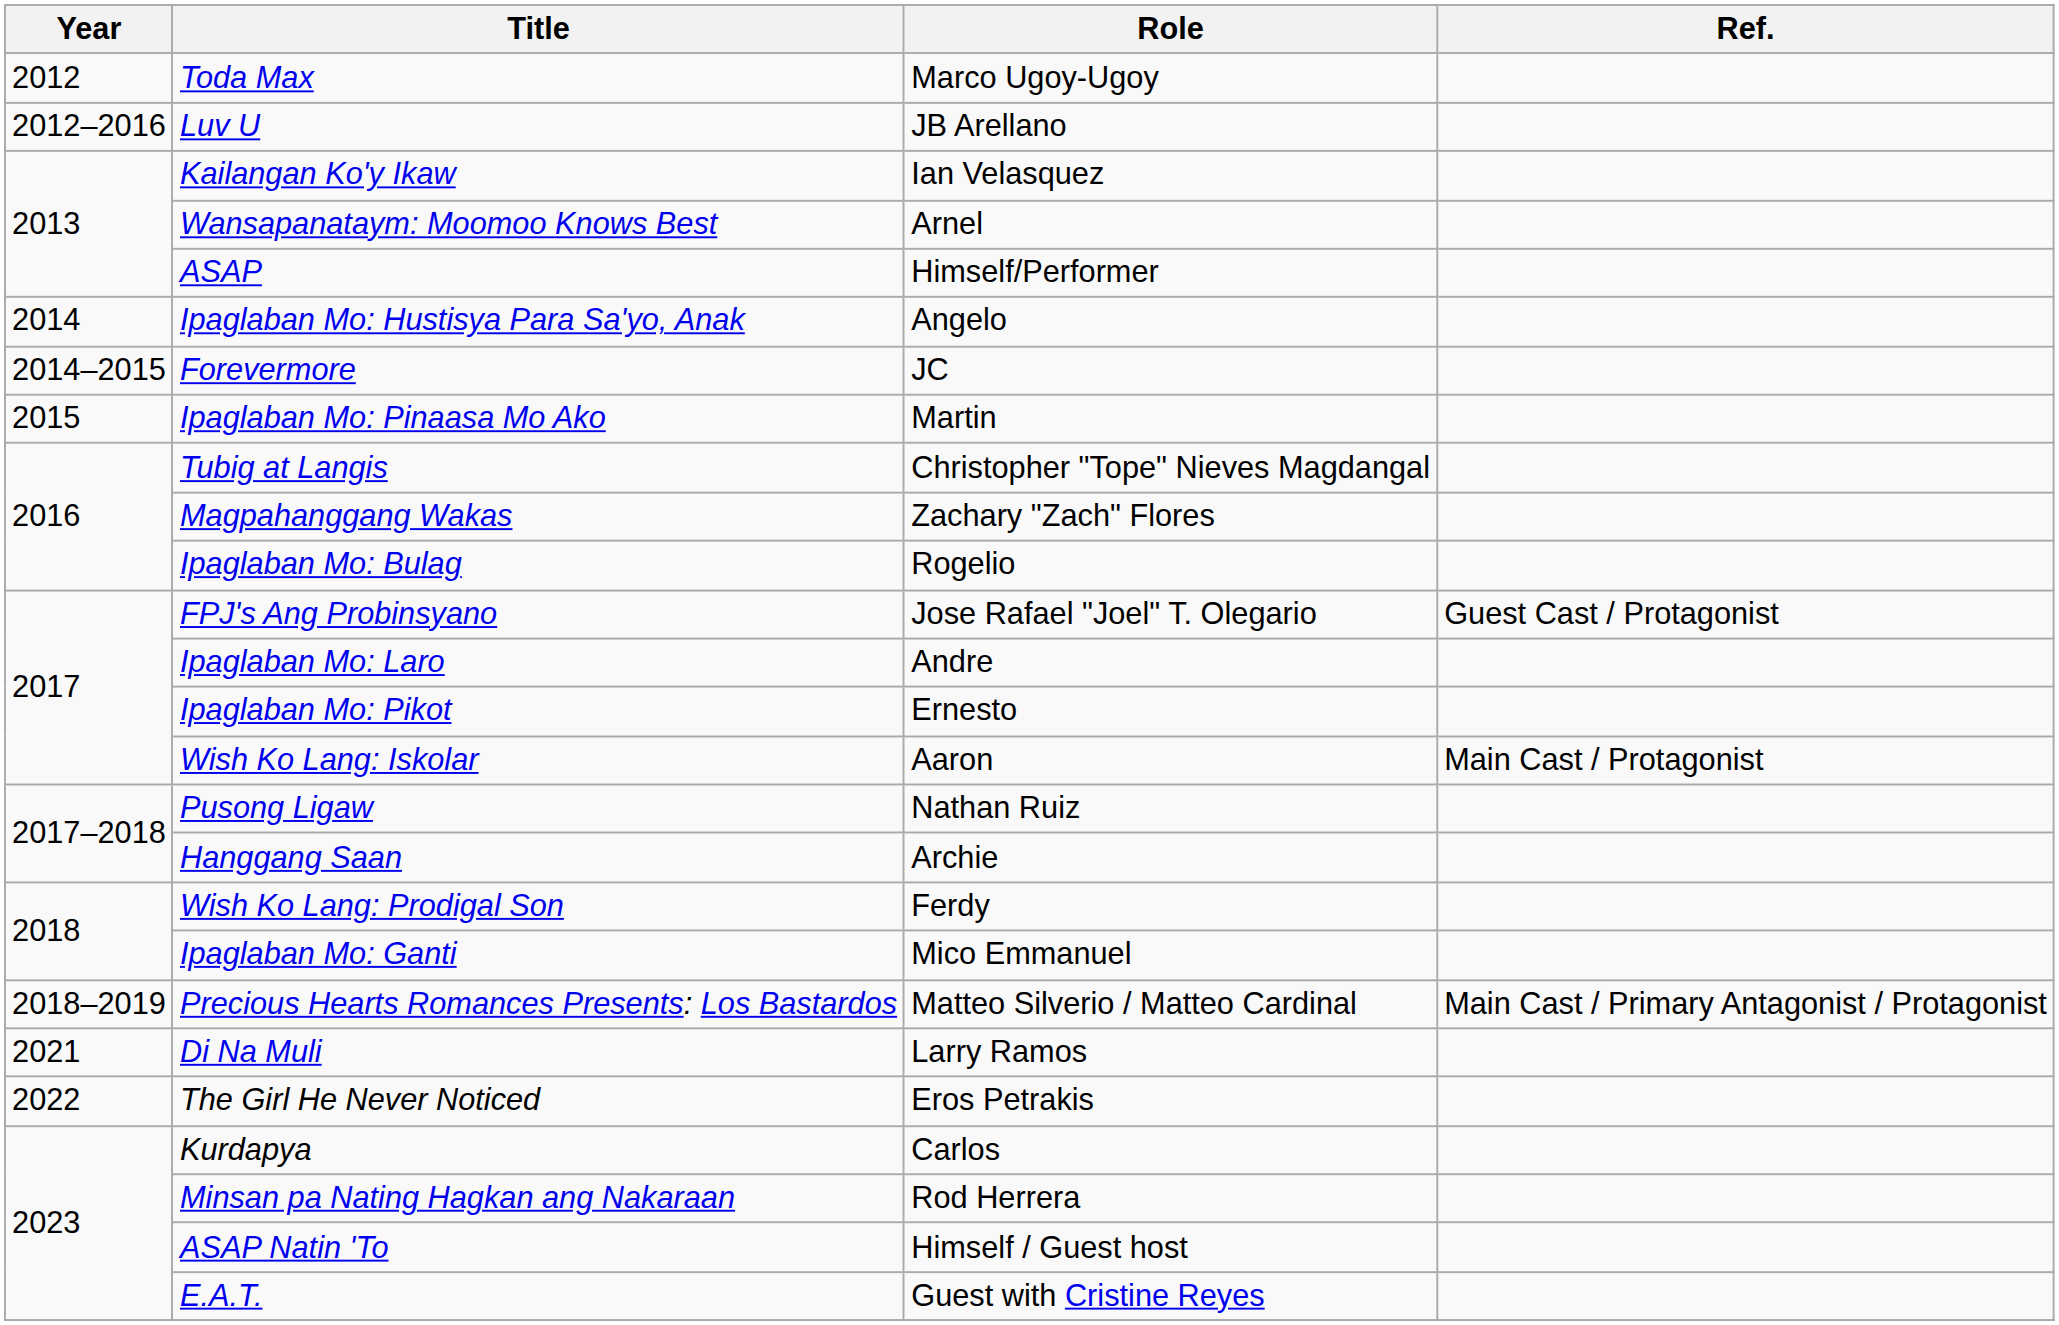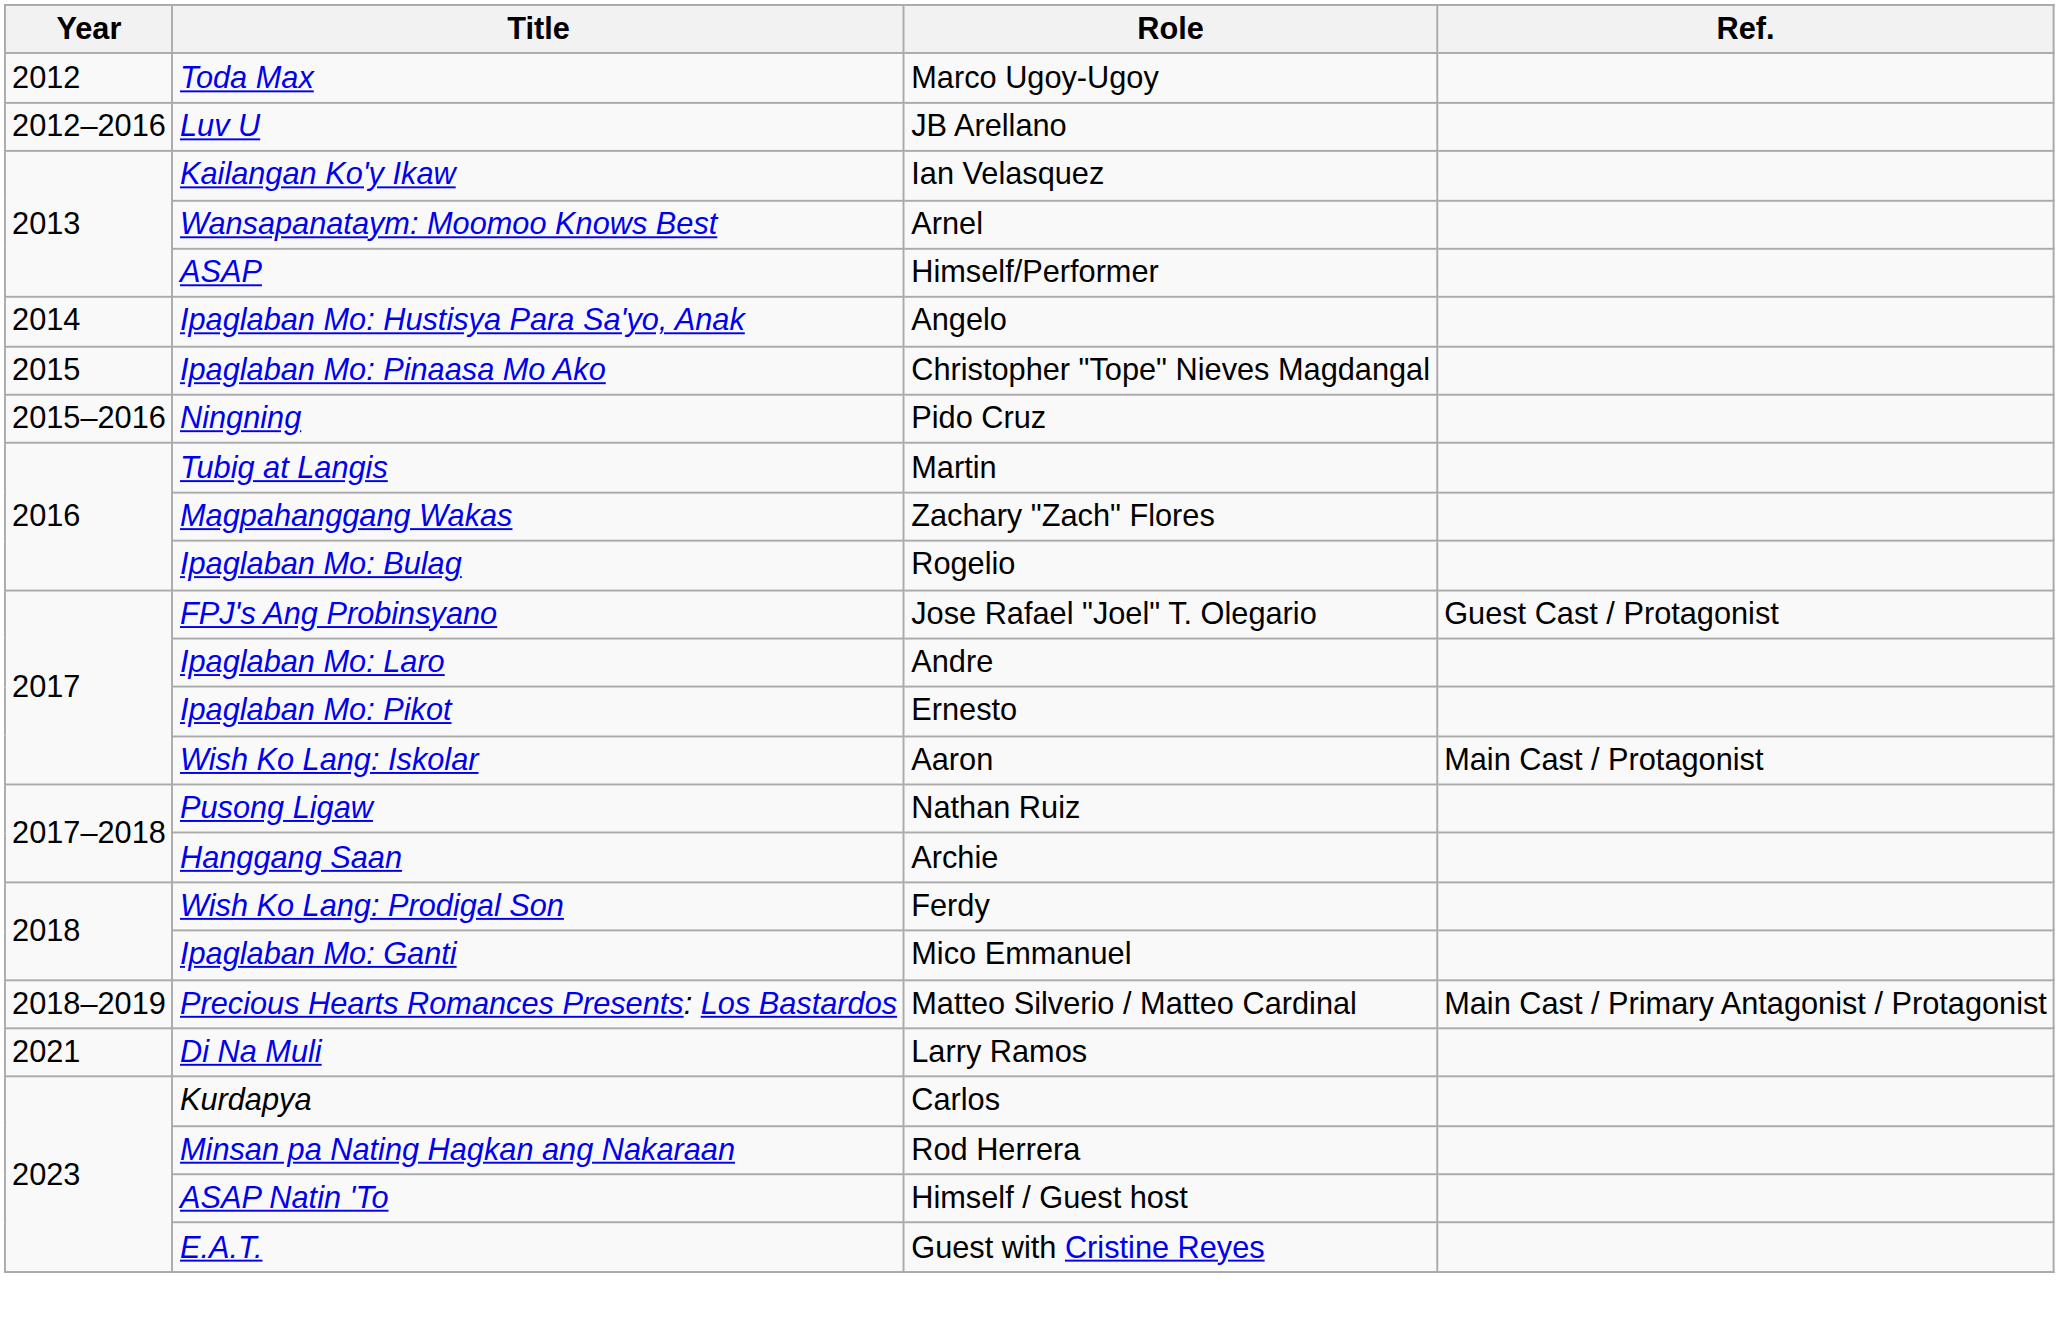 <table class="wikitable">
 <tr>
 <th>Year</th>
 <th>Title</th>
 <th>Role</th>
 <th>Ref.</th>
 </tr>
 <tr>
 <td>2012</td>
 <td><em><a href='#'>Toda Max</a></em></td>
 <td>Marco Ugoy-Ugoy</td>
 <td></td>
 </tr>
 <tr>
 <td>2012–2016</td>
 <td><em><a href='#'>Luv U</a></em></td>
 <td>JB Arellano</td>
 <td></td>
 </tr>
 <tr>
 <td rowspan="3">2013</td>
 <td><em><a href='#'>Kailangan Ko'y Ikaw</a></em></td>
 <td>Ian Velasquez</td>
 <td></td>
 </tr>
 <tr>
 <td><em><a href='#'>Wansapanataym: Moomoo Knows Best</a></em></td>
 <td>Arnel</td>
 <td></td>
 </tr>
 <tr>
 <td><em><a href='#'>ASAP</a></em></td>
 <td>Himself/Performer</td>
 <td></td>
 </tr>
 <tr>
 <td>2014</td>
 <td><em><a href='#'>Ipaglaban Mo: Hustisya Para Sa'yo, Anak</a></em></td>
 <td>Angelo</td>
 <td></td>
 </tr>
 <tr>
-<td>2014–2015</td>
-<td><em><a href='#'>Forevermore</a></em></td>
-<td>JC</td>
+<td>2015</td>
+<td><em><a href='#'>Ipaglaban Mo: Pinaasa Mo Ako</a></em></td>
+<td>Christopher "Tope" Nieves Magdangal</td>
 <td></td>
 </tr>
 <tr>
-<td>2015</td>
-<td><em><a href='#'>Ipaglaban Mo: Pinaasa Mo Ako</a></em></td>
-<td>Martin</td>
+<td>2015–2016</td>
+<td><em><a href='#'>Ningning</a></em></td>
+<td>Pido Cruz</td>
 <td></td>
 </tr>
 <tr>
 <td rowspan="3">2016</td>
 <td><em><a href='#'>Tubig at Langis</a></em></td>
-<td>Christopher "Tope" Nieves Magdangal</td>
+<td>Martin</td>
 <td></td>
 </tr>
 <tr>
 <td><em><a href='#'>Magpahanggang Wakas</a></em></td>
 <td>Zachary "Zach" Flores</td>
 <td></td>
 </tr>
 <tr>
 <td><em><a href='#'>Ipaglaban Mo: Bulag</a></em></td>
 <td>Rogelio</td>
 <td></td>
 </tr>
 <tr>
 <td rowspan="4">2017</td>
 <td><a href='#'><em>FPJ's Ang Probinsyano</em></a></td>
 <td>Jose Rafael "Joel" T. Olegario</td>
 <td>Guest Cast / Protagonist</td>
 </tr>
 <tr>
 <td><em><a href='#'>Ipaglaban Mo: Laro</a></em></td>
 <td>Andre</td>
 <td></td>
 </tr>
 <tr>
 <td><em><a href='#'>Ipaglaban Mo: Pikot</a></em></td>
 <td>Ernesto</td>
 <td></td>
 </tr>
 <tr>
 <td><em><a href='#'>Wish Ko Lang: Iskolar</a></em></td>
 <td>Aaron</td>
 <td>Main Cast / Protagonist</td>
 </tr>
 <tr>
 <td rowspan="2">2017–2018</td>
 <td><em><a href='#'>Pusong Ligaw</a></em></td>
 <td>Nathan Ruiz</td>
 <td></td>
 </tr>
 <tr>
 <td><em><a href='#'>Hanggang Saan</a></em></td>
 <td>Archie</td>
 <td></td>
 </tr>
 <tr>
 <td rowspan=2>2018</td>
 <td><em><a href='#'>Wish Ko Lang: Prodigal Son</a></em></td>
 <td>Ferdy</td>
 <td></td>
 </tr>
 <tr>
 <td><em><a href='#'>Ipaglaban Mo: Ganti</a></em></td>
 <td>Mico Emmanuel</td>
 <td></td>
 </tr>
 <tr>
 <td>2018–2019</td>
 <td><em><a href='#'>Precious Hearts Romances Presents</a>: <a href='#'>Los Bastardos</a></em></td>
 <td>Matteo Silverio / Matteo Cardinal</td>
 <td>Main Cast / Primary Antagonist / Protagonist</td>
 </tr>
 <tr>
 <td>2021</td>
 <td><em><a href='#'>Di Na Muli</a></em></td>
 <td>Larry Ramos</td>
 <td></td>
 </tr>
 <tr>
-<td>2022</td>
-<td><em>The Girl He Never Noticed</em></td>
-<td>Eros Petrakis</td>
-<td></td>
-</tr>
-<tr>
 <td rowspan="4">2023</td>
 <td><em>Kurdapya</em></td>
 <td>Carlos</td>
 <td></td>
 </tr>
 <tr>
 <td><em><a href='#'>Minsan pa Nating Hagkan ang Nakaraan</a></em></td>
 <td>Rod Herrera</td>
 <td></td>
 </tr>
 <tr>
 <td><em><a href='#'>ASAP Natin 'To</a></em></td>
 <td>Himself / Guest host</td>
 <td></td>
 </tr>
 <tr>
 <td><em><a href='#'>E.A.T.</a></em></td>
 <td>Guest with <a href='#'>Cristine Reyes</a></td>
 <td></td>
 </tr>
 <tr>
 </tr>
 </table>
